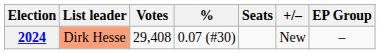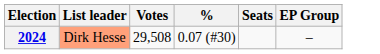 <table class="wikitable sortable" style="text-align:center;">
 <tr>
 <th>Election</th>
 <th>List leader</th>
 <th>Votes</th>
 <th>%</th>
 <th>Seats</th>
-<th>+/–</th>
 <th>EP Group</th>
 </tr>
 <tr>
 <th><a href='#'>2024</a></th>
 <td style="background: lightsalmon;">Dirk Hesse</td>
-<td>29,408</td>
+<td>29,508</td>
 <td>0.07 (#30)</td>
 <td></td>
-<td>New</td>
 <td>–</td>
 </tr>
 </table>
